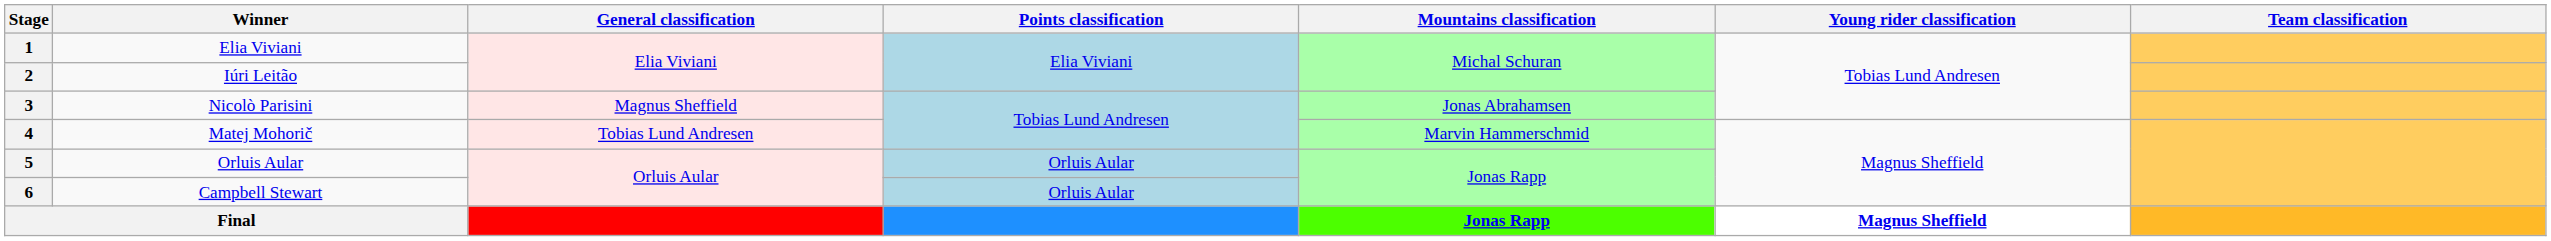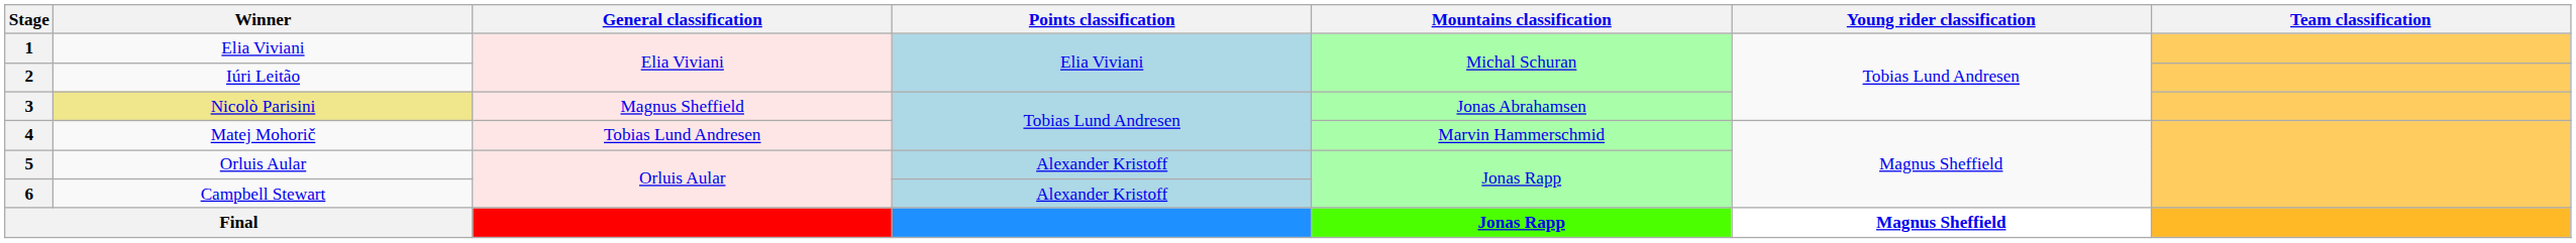 <table class="wikitable" style="text-align: center; font-size:smaller;">
 <tr>
 <th width="1%">Stage</th>
 <th width="16.5%">Winner</th>
 <th width="16.5%"><a href='#'>General classification</a><br></th>
 <th width="16.5%"><a href='#'>Points classification</a><br></th>
 <th width="16.5%"><a href='#'>Mountains classification</a><br></th>
 <th width="16.5%"><a href='#'>Young rider classification</a><br></th>
 <th width="16.5%"><a href='#'>Team classification</a></th>
 </tr>
 <tr>
 <th>1</th>
 <td><a href='#'>Elia Viviani</a></td>
 <td style="background:#FFE6E6;" rowspan=2><a href='#'>Elia Viviani</a></td>
 <td style="background:lightblue;" rowspan=2><a href='#'>Elia Viviani</a></td>
 <td style="background:#A9FFA9;" rowspan=2><a href='#'>Michal Schuran</a></td>
 <td style="background:#white;" rowspan=3><a href='#'>Tobias Lund Andresen</a></td>
 <td style="background:#FFCD5F;"></td>
 </tr>
 <tr>
 <th>2</th>
 <td><a href='#'>Iúri Leitão</a></td>
 <td style="background:#FFCD5F;"></td>
 </tr>
 <tr>
 <th>3</th>
-<td><a href='#'>Nicolò Parisini</a></td>
+<td style="background: khaki;"><a href='#'>Nicolò Parisini</a></td>
 <td style="background:#FFE6E6;"><a href='#'>Magnus Sheffield</a></td>
 <td style="background:lightblue;" rowspan=2><a href='#'>Tobias Lund Andresen</a></td>
 <td style="background:#A9FFA9;"><a href='#'>Jonas Abrahamsen</a></td>
 <td style="background:#FFCD5F;"></td>
 </tr>
 <tr>
 <th>4</th>
 <td><a href='#'>Matej Mohorič</a></td>
 <td style="background:#FFE6E6;"><a href='#'>Tobias Lund Andresen</a></td>
 <td style="background:#A9FFA9;"><a href='#'>Marvin Hammerschmid</a></td>
 <td style="background:#white;" rowspan=3><a href='#'>Magnus Sheffield</a></td>
 <td style="background:#FFCD5F;" rowspan=3></td>
 </tr>
 <tr>
 <th>5</th>
 <td><a href='#'>Orluis Aular</a></td>
 <td style="background:#FFE6E6;" rowspan=2><a href='#'>Orluis Aular</a></td>
-<td style="background:lightblue;"><a href='#'>Orluis Aular</a></td>
+<td style="background:lightblue;"><a href='#'>Alexander Kristoff</a></td>
 <td style="background:#A9FFA9;" rowspan=2><a href='#'>Jonas Rapp</a></td>
 </tr>
 <tr>
 <th>6</th>
 <td><a href='#'>Campbell Stewart</a></td>
-<td style="background:lightblue;"><a href='#'>Orluis Aular</a></td>
+<td style="background:lightblue;"><a href='#'>Alexander Kristoff</a></td>
 </tr>
 <tr>
 <th colspan="2">Final</th>
 <th style="background:#f00;"></th>
 <th style="background:dodgerblue;"></th>
 <th style="background:#4CFF00;"><a href='#'>Jonas Rapp</a></th>
 <th style="background:white;"><a href='#'>Magnus Sheffield</a></th>
 <th style="background:#FFB927;"></th>
 </tr>
 </table>
